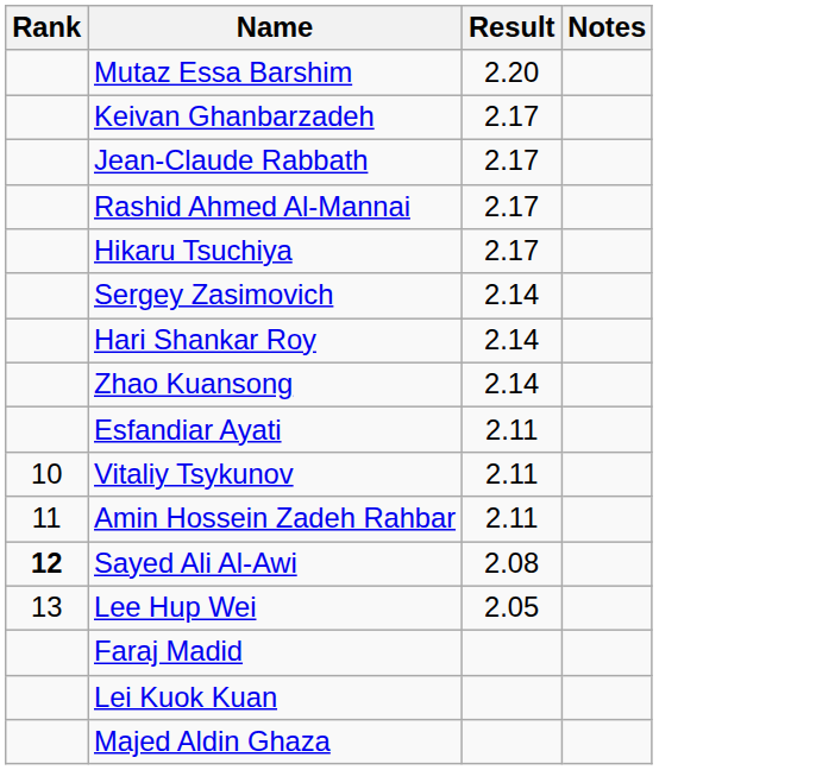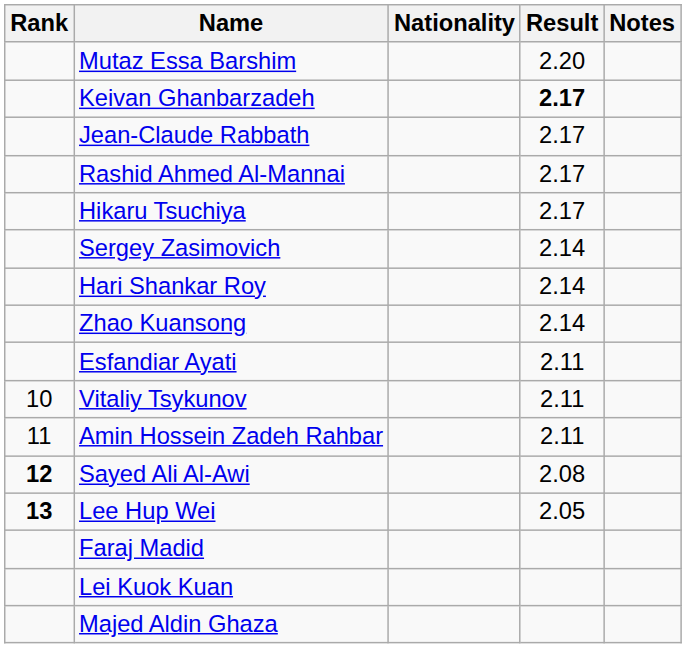 <table class="wikitable sortable" style="text-align:center">
 <tr>
 <th>Rank</th>
 <th>Name</th>
+<th>Nationality</th>
 <th>Result</th>
 <th>Notes</th>
 </tr>
 <tr>
 <td></td>
 <td align=left><a href='#'>Mutaz Essa Barshim</a></td>
+<td align=left></td>
 <td>2.20</td>
 <td></td>
 </tr>
 <tr>
 <td></td>
 <td align=left><a href='#'>Keivan Ghanbarzadeh</a></td>
-<td>2.17</td>
+<td align=left></td>
+<td><strong>2.17</strong></td>
 <td></td>
 </tr>
 <tr>
 <td></td>
 <td align=left><a href='#'>Jean-Claude Rabbath</a></td>
+<td align=left></td>
 <td>2.17</td>
 <td></td>
 </tr>
 <tr>
 <td></td>
 <td align=left><a href='#'>Rashid Ahmed Al-Mannai</a></td>
+<td align=left></td>
 <td>2.17</td>
 <td></td>
 </tr>
 <tr>
 <td></td>
 <td align=left><a href='#'>Hikaru Tsuchiya</a></td>
+<td align=left></td>
 <td>2.17</td>
 <td></td>
 </tr>
 <tr>
 <td></td>
 <td align=left><a href='#'>Sergey Zasimovich</a></td>
+<td align=left></td>
 <td>2.14</td>
 <td></td>
 </tr>
 <tr>
 <td></td>
 <td align=left><a href='#'>Hari Shankar Roy</a></td>
+<td align=left></td>
 <td>2.14</td>
 <td></td>
 </tr>
 <tr>
 <td></td>
 <td align=left><a href='#'>Zhao Kuansong</a></td>
+<td align=left></td>
 <td>2.14</td>
 <td></td>
 </tr>
 <tr>
 <td></td>
 <td align=left><a href='#'>Esfandiar Ayati</a></td>
+<td align=left></td>
 <td>2.11</td>
 <td></td>
 </tr>
 <tr>
 <td>10</td>
 <td align=left><a href='#'>Vitaliy Tsykunov</a></td>
+<td align=left></td>
 <td>2.11</td>
 <td></td>
 </tr>
 <tr>
 <td>11</td>
 <td align=left><a href='#'>Amin Hossein Zadeh Rahbar</a></td>
+<td align=left></td>
 <td>2.11</td>
 <td></td>
 </tr>
 <tr>
 <td><strong>12</strong></td>
 <td align=left><a href='#'>Sayed Ali Al-Awi</a></td>
+<td align=left></td>
 <td>2.08</td>
 <td></td>
 </tr>
 <tr>
-<td>13</td>
+<td><strong>13</strong></td>
 <td align=left><a href='#'>Lee Hup Wei</a></td>
+<td align=left></td>
 <td>2.05</td>
 <td></td>
 </tr>
 <tr>
 <td></td>
 <td align=left><a href='#'>Faraj Madid</a></td>
+<td align=left></td>
 <td></td>
 <td></td>
 </tr>
 <tr>
 <td></td>
 <td align=left><a href='#'>Lei Kuok Kuan</a></td>
+<td align=left></td>
 <td></td>
 <td></td>
 </tr>
 <tr>
 <td></td>
 <td align=left><a href='#'>Majed Aldin Ghaza</a></td>
+<td align=left></td>
 <td></td>
 <td></td>
 </tr>
 </table>
